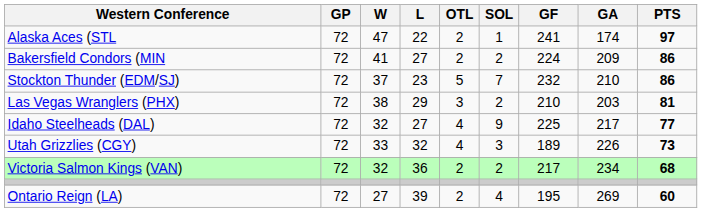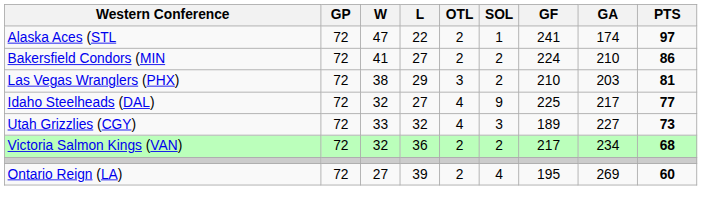 <table class="wikitable">
 <tr>
 <th width="40%">Western Conference</th>
 <th width="5%">GP</th>
 <th width="5%">W</th>
 <th width="5%">L</th>
 <th width="5%">OTL</th>
 <th width="5%">SOL</th>
 <th width="7.5%">GF</th>
 <th width="7.5%">GA</th>
 <th width="7.5%">PTS</th>
 </tr>
 <tr align=center>
 <td align=left><a href='#'>Alaska Aces</a> (<a href='#'>STL</a></td>
 <td>72</td>
 <td>47</td>
 <td>22</td>
 <td>2</td>
 <td>1</td>
 <td>241</td>
 <td>174</td>
 <td><strong>97</strong></td>
 </tr>
 <tr align=center>
 <td align=left><a href='#'>Bakersfield Condors</a> (<a href='#'>MIN</a></td>
 <td>72</td>
 <td>41</td>
 <td>27</td>
 <td>2</td>
 <td>2</td>
 <td>224</td>
-<td>209</td>
-<td><strong>86</strong></td>
-</tr>
-<tr align=center>
-<td align=left><a href='#'>Stockton Thunder</a> (<a href='#'>EDM</a>/<a href='#'>SJ</a>)</td>
-<td>72</td>
-<td>37</td>
-<td>23</td>
-<td>5</td>
-<td>7</td>
-<td>232</td>
 <td>210</td>
 <td><strong>86</strong></td>
 </tr>
 <tr align=center>
 <td align=left><a href='#'>Las Vegas Wranglers</a> (<a href='#'>PHX</a>)</td>
 <td>72</td>
 <td>38</td>
 <td>29</td>
 <td>3</td>
 <td>2</td>
 <td>210</td>
 <td>203</td>
 <td><strong>81</strong></td>
 </tr>
 <tr align=center>
 <td align=left><a href='#'>Idaho Steelheads</a> (<a href='#'>DAL</a>)</td>
 <td>72</td>
 <td>32</td>
 <td>27</td>
 <td>4</td>
 <td>9</td>
 <td>225</td>
 <td>217</td>
 <td><strong>77</strong></td>
 </tr>
 <tr align=center>
 <td align=left><a href='#'>Utah Grizzlies</a> (<a href='#'>CGY</a>)</td>
 <td>72</td>
 <td>33</td>
 <td>32</td>
 <td>4</td>
 <td>3</td>
 <td>189</td>
-<td>226</td>
+<td>227</td>
 <td><strong>73</strong></td>
 </tr>
 <tr align=center bgcolor=#bbffbb>
 <td align=left><a href='#'>Victoria Salmon Kings</a> (<a href='#'>VAN</a>)</td>
 <td>72</td>
 <td>32</td>
 <td>36</td>
 <td>2</td>
 <td>2</td>
 <td>217</td>
 <td>234</td>
 <td><strong>68</strong></td>
 </tr>
 <tr bgcolor="#cccccc">
 <td></td>
 <td></td>
 <td></td>
 <td></td>
 <td></td>
 <td></td>
 <td></td>
 <td></td>
 <td></td>
 </tr>
 <tr align=center>
 <td align=left><a href='#'>Ontario Reign</a> (<a href='#'>LA</a>)</td>
 <td>72</td>
 <td>27</td>
 <td>39</td>
 <td>2</td>
 <td>4</td>
 <td>195</td>
 <td>269</td>
 <td><strong>60</strong></td>
 </tr>
 </table>
